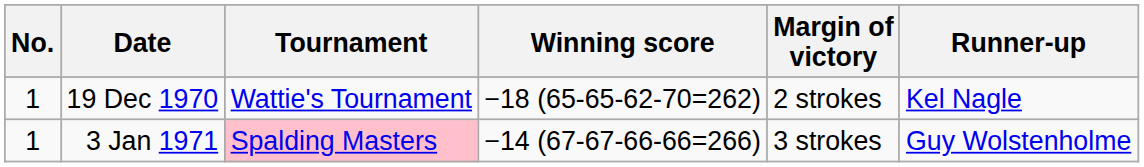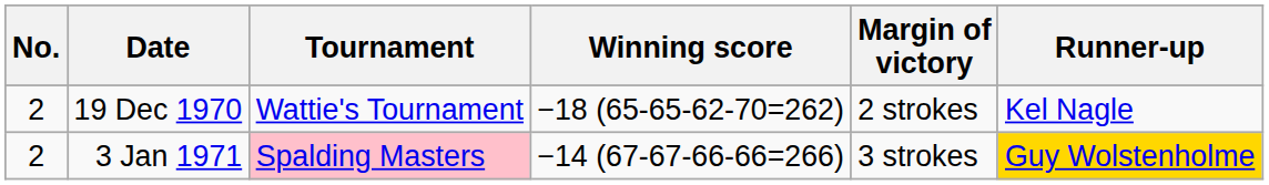 <table class="wikitable" style="font-size:95%;">
 <tr>
 <th>No.</th>
 <th>Date</th>
 <th>Tournament</th>
 <th>Winning score</th>
 <th>Margin of<br>victory</th>
 <th>Runner-up</th>
 </tr>
 <tr>
-<td align=center>1</td>
+<td align=center>2</td>
 <td align="right">19 Dec <a href='#'>1970</a></td>
 <td><a href='#'>Wattie's Tournament</a></td>
 <td>−18 (65-65-62-70=262)</td>
 <td>2 strokes</td>
 <td> <a href='#'>Kel Nagle</a></td>
 </tr>
 <tr>
-<td align=center>1</td>
+<td align=center>2</td>
 <td align="right">3 Jan <a href='#'>1971</a></td>
 <td style="background: pink;"><a href='#'>Spalding Masters</a></td>
 <td>−14 (67-67-66-66=266)</td>
 <td>3 strokes</td>
-<td> <a href='#'>Guy Wolstenholme</a></td>
+<td style="background: gold;"> <a href='#'>Guy Wolstenholme</a></td>
 </tr>
 </table>
